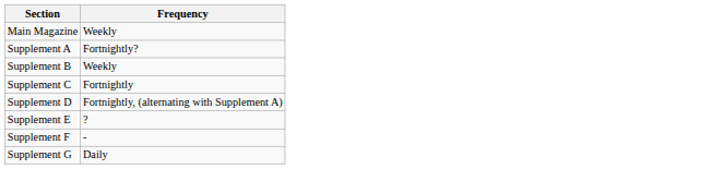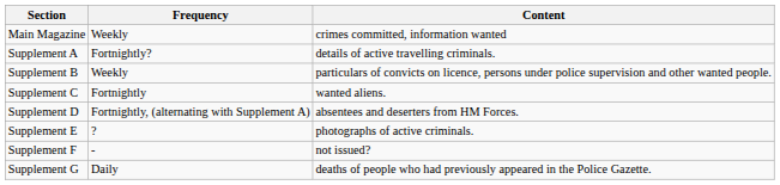 <table class="wikitable">
 <tr>
 <th>Section</th>
 <th>Frequency</th>
+<th>Content</th>
 </tr>
 <tr>
 <td>Main Magazine</td>
 <td>Weekly</td>
+<td>crimes committed, information wanted</td>
 </tr>
 <tr>
 <td>Supplement A</td>
 <td>Fortnightly?</td>
+<td>details of active travelling criminals.</td>
 </tr>
 <tr>
 <td>Supplement B</td>
 <td>Weekly</td>
+<td>particulars of convicts on licence, persons under police supervision and other wanted people.</td>
 </tr>
 <tr>
 <td>Supplement C</td>
 <td>Fortnightly</td>
+<td>wanted aliens.</td>
 </tr>
 <tr>
 <td>Supplement D</td>
 <td>Fortnightly, (alternating with Supplement A)</td>
+<td>absentees and deserters from HM Forces.</td>
 </tr>
 <tr>
 <td>Supplement E</td>
 <td>?</td>
+<td>photographs of active criminals.</td>
 </tr>
 <tr>
 <td>Supplement F</td>
 <td>-</td>
+<td>not issued?</td>
 </tr>
 <tr>
 <td>Supplement G</td>
 <td>Daily</td>
+<td>deaths of people who had previously appeared in the Police Gazette.</td>
 </tr>
 </table>
